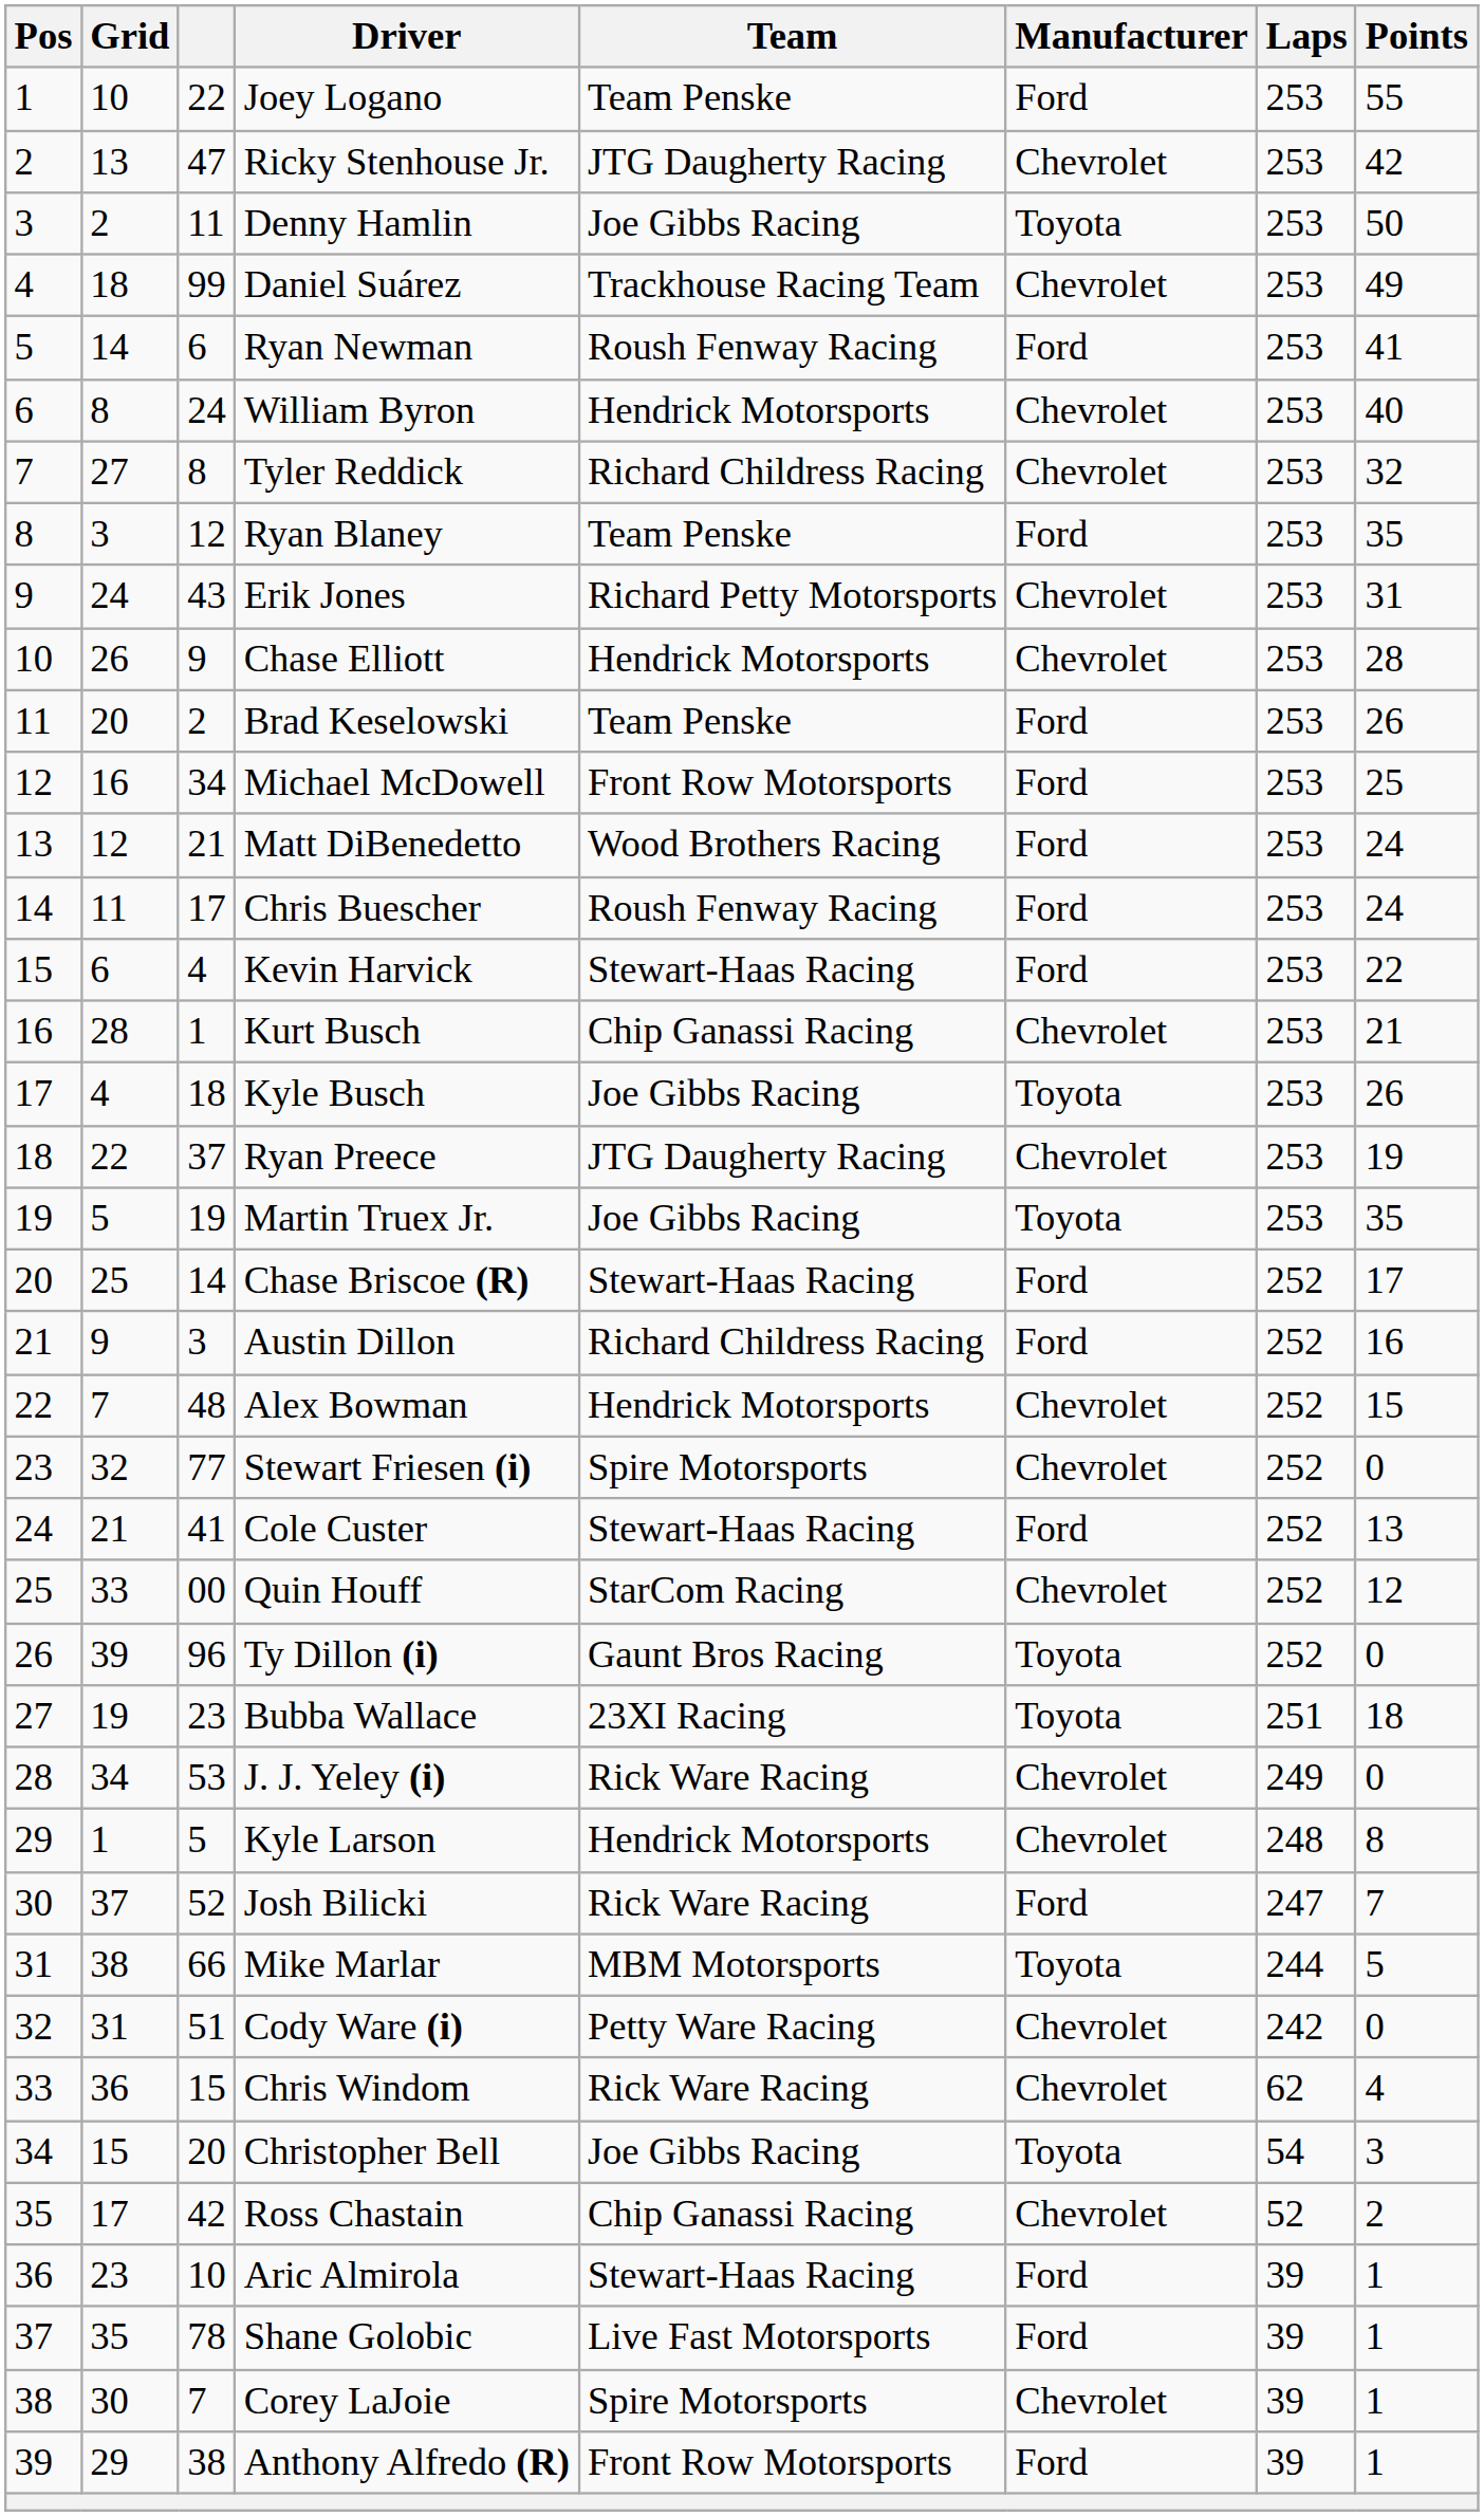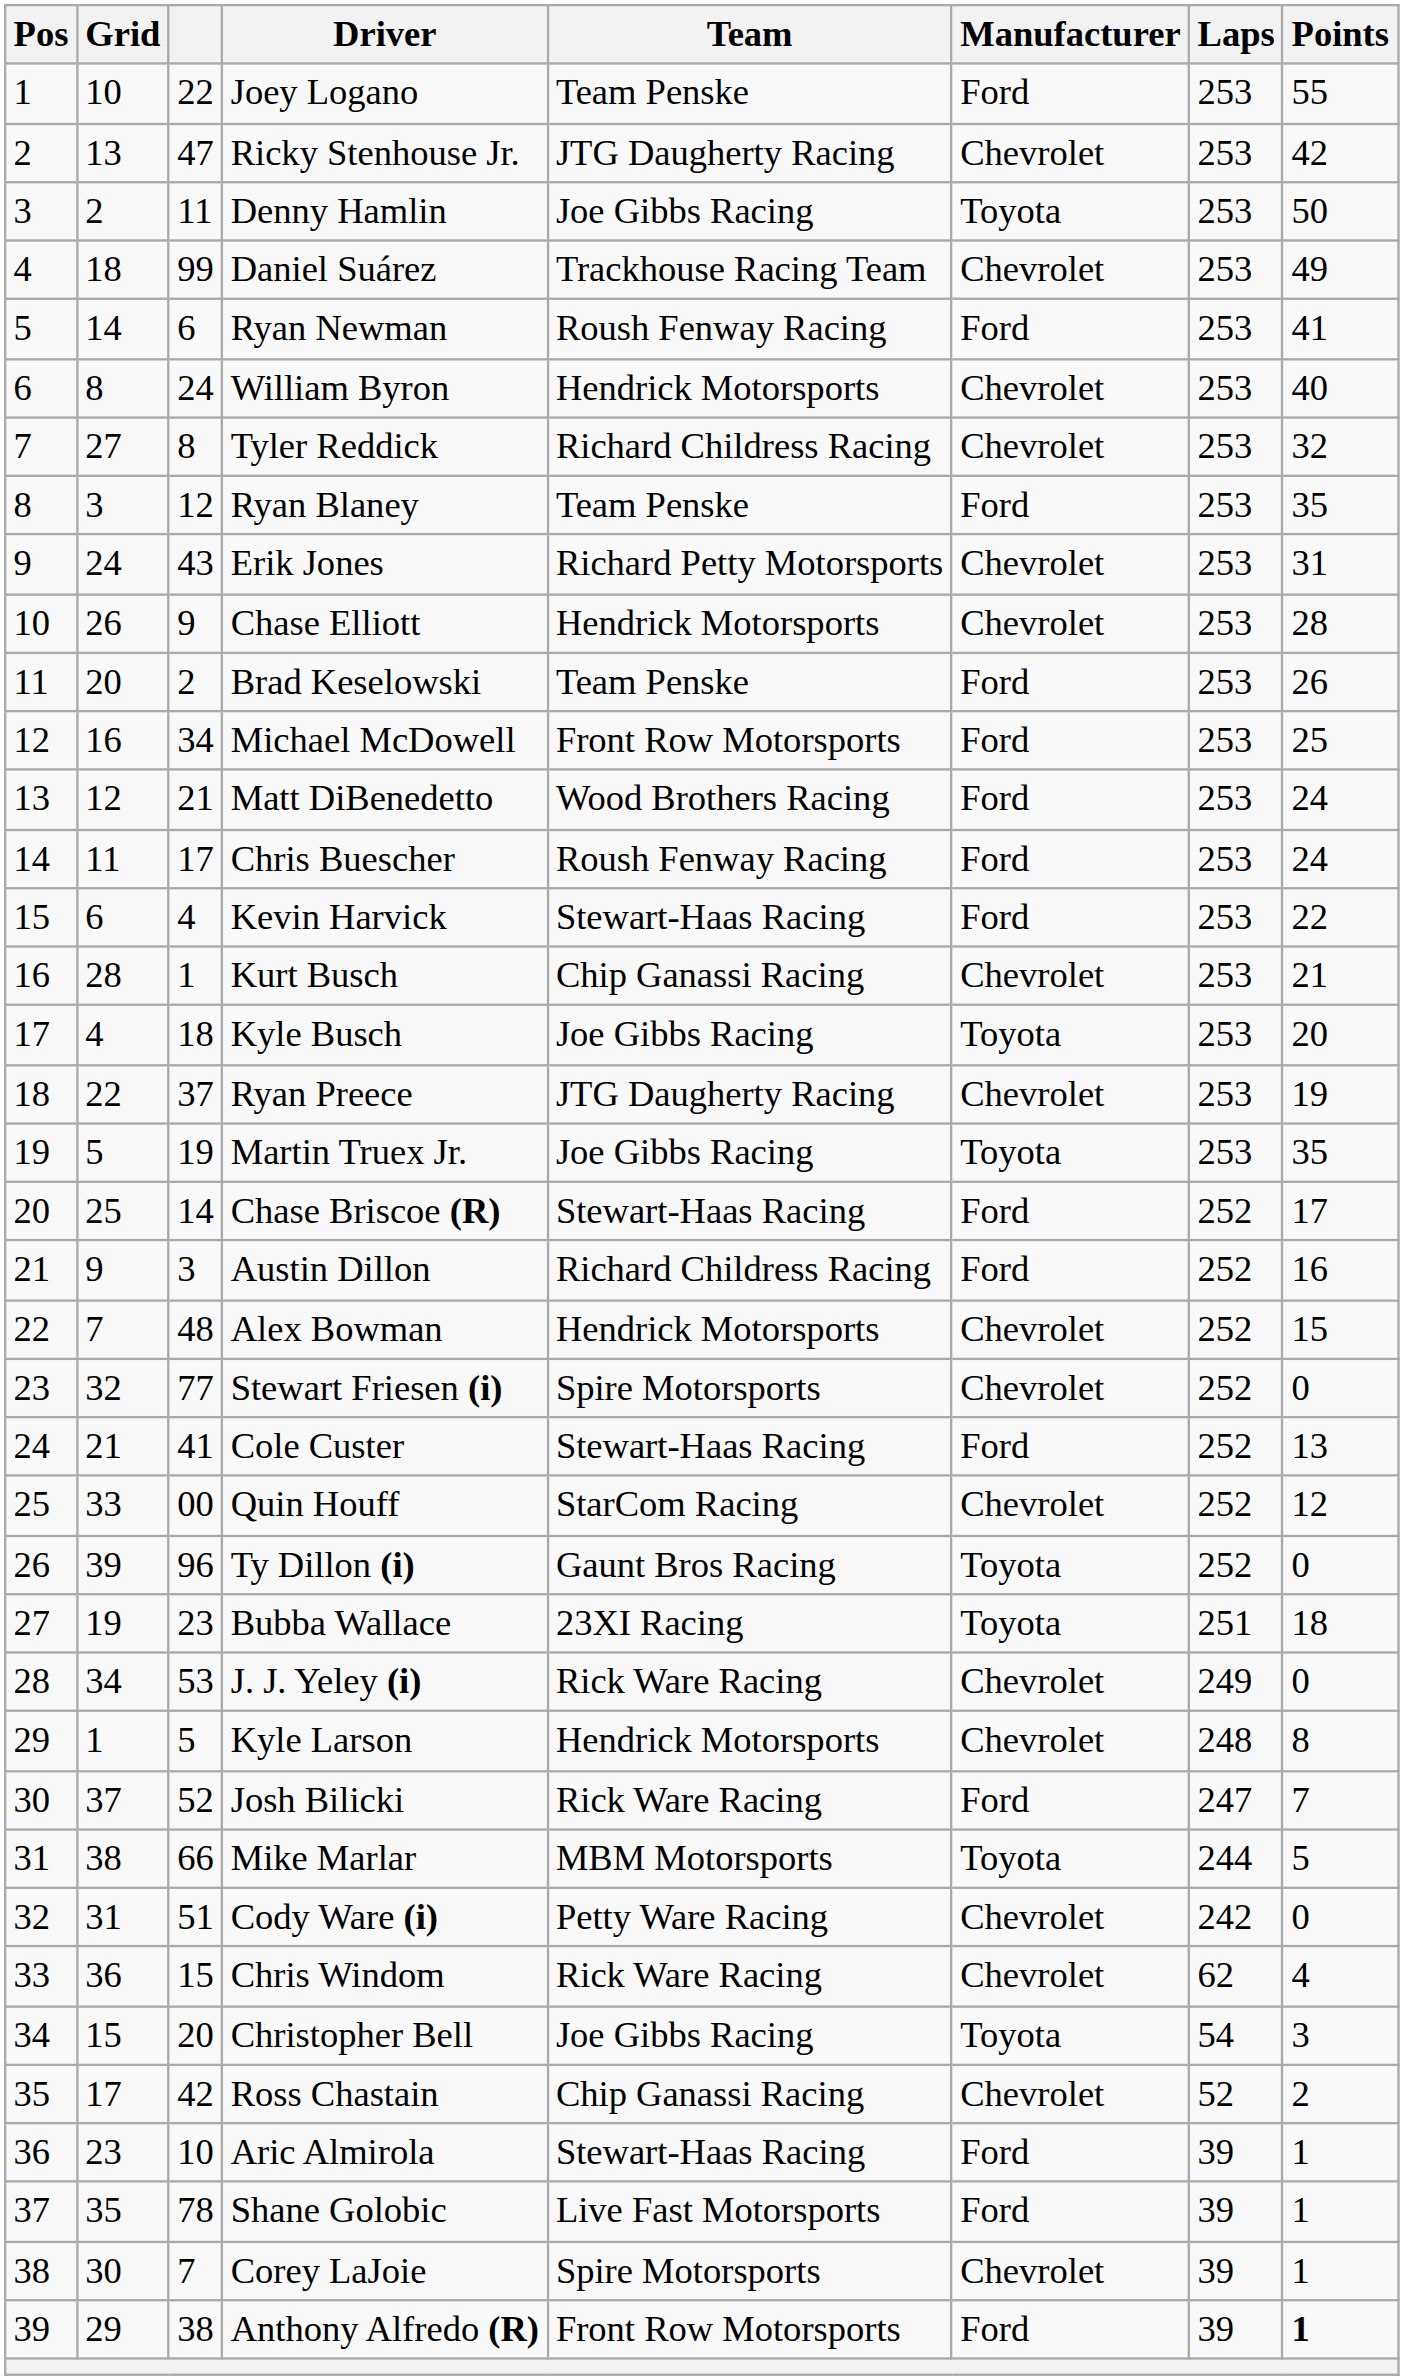 <table class="wikitable" style="font-size:98%">
 <tr>
 <th>Pos</th>
 <th>Grid</th>
 <th></th>
 <th>Driver</th>
 <th>Team</th>
 <th>Manufacturer</th>
 <th>Laps</th>
 <th>Points</th>
 </tr>
 <tr>
 <td>1</td>
 <td>10</td>
 <td>22</td>
 <td>Joey Logano</td>
 <td>Team Penske</td>
 <td>Ford</td>
 <td>253</td>
 <td>55</td>
 </tr>
 <tr>
 <td>2</td>
 <td>13</td>
 <td>47</td>
 <td>Ricky Stenhouse Jr.</td>
 <td>JTG Daugherty Racing</td>
 <td>Chevrolet</td>
 <td>253</td>
 <td>42</td>
 </tr>
 <tr>
 <td>3</td>
 <td>2</td>
 <td>11</td>
 <td>Denny Hamlin</td>
 <td>Joe Gibbs Racing</td>
 <td>Toyota</td>
 <td>253</td>
 <td>50</td>
 </tr>
 <tr>
 <td>4</td>
 <td>18</td>
 <td>99</td>
 <td>Daniel Suárez</td>
 <td>Trackhouse Racing Team</td>
 <td>Chevrolet</td>
 <td>253</td>
 <td>49</td>
 </tr>
 <tr>
 <td>5</td>
 <td>14</td>
 <td>6</td>
 <td>Ryan Newman</td>
 <td>Roush Fenway Racing</td>
 <td>Ford</td>
 <td>253</td>
 <td>41</td>
 </tr>
 <tr>
 <td>6</td>
 <td>8</td>
 <td>24</td>
 <td>William Byron</td>
 <td>Hendrick Motorsports</td>
 <td>Chevrolet</td>
 <td>253</td>
 <td>40</td>
 </tr>
 <tr>
 <td>7</td>
 <td>27</td>
 <td>8</td>
 <td>Tyler Reddick</td>
 <td>Richard Childress Racing</td>
 <td>Chevrolet</td>
 <td>253</td>
 <td>32</td>
 </tr>
 <tr>
 <td>8</td>
 <td>3</td>
 <td>12</td>
 <td>Ryan Blaney</td>
 <td>Team Penske</td>
 <td>Ford</td>
 <td>253</td>
 <td>35</td>
 </tr>
 <tr>
 <td>9</td>
 <td>24</td>
 <td>43</td>
 <td>Erik Jones</td>
 <td>Richard Petty Motorsports</td>
 <td>Chevrolet</td>
 <td>253</td>
 <td>31</td>
 </tr>
 <tr>
 <td>10</td>
 <td>26</td>
 <td>9</td>
 <td>Chase Elliott</td>
 <td>Hendrick Motorsports</td>
 <td>Chevrolet</td>
 <td>253</td>
 <td>28</td>
 </tr>
 <tr>
 <td>11</td>
 <td>20</td>
 <td>2</td>
 <td>Brad Keselowski</td>
 <td>Team Penske</td>
 <td>Ford</td>
 <td>253</td>
 <td>26</td>
 </tr>
 <tr>
 <td>12</td>
 <td>16</td>
 <td>34</td>
 <td>Michael McDowell</td>
 <td>Front Row Motorsports</td>
 <td>Ford</td>
 <td>253</td>
 <td>25</td>
 </tr>
 <tr>
 <td>13</td>
 <td>12</td>
 <td>21</td>
 <td>Matt DiBenedetto</td>
 <td>Wood Brothers Racing</td>
 <td>Ford</td>
 <td>253</td>
 <td>24</td>
 </tr>
 <tr>
 <td>14</td>
 <td>11</td>
 <td>17</td>
 <td>Chris Buescher</td>
 <td>Roush Fenway Racing</td>
 <td>Ford</td>
 <td>253</td>
 <td>24</td>
 </tr>
 <tr>
 <td>15</td>
 <td>6</td>
 <td>4</td>
 <td>Kevin Harvick</td>
 <td>Stewart-Haas Racing</td>
 <td>Ford</td>
 <td>253</td>
 <td>22</td>
 </tr>
 <tr>
 <td>16</td>
 <td>28</td>
 <td>1</td>
 <td>Kurt Busch</td>
 <td>Chip Ganassi Racing</td>
 <td>Chevrolet</td>
 <td>253</td>
 <td>21</td>
 </tr>
 <tr>
 <td>17</td>
 <td>4</td>
 <td>18</td>
 <td>Kyle Busch</td>
 <td>Joe Gibbs Racing</td>
 <td>Toyota</td>
 <td>253</td>
-<td>26</td>
+<td>20</td>
 </tr>
 <tr>
 <td>18</td>
 <td>22</td>
 <td>37</td>
 <td>Ryan Preece</td>
 <td>JTG Daugherty Racing</td>
 <td>Chevrolet</td>
 <td>253</td>
 <td>19</td>
 </tr>
 <tr>
 <td>19</td>
 <td>5</td>
 <td>19</td>
 <td>Martin Truex Jr.</td>
 <td>Joe Gibbs Racing</td>
 <td>Toyota</td>
 <td>253</td>
 <td>35</td>
 </tr>
 <tr>
 <td>20</td>
 <td>25</td>
 <td>14</td>
 <td>Chase Briscoe <strong>(R)</strong></td>
 <td>Stewart-Haas Racing</td>
 <td>Ford</td>
 <td>252</td>
 <td>17</td>
 </tr>
 <tr>
 <td>21</td>
 <td>9</td>
 <td>3</td>
 <td>Austin Dillon</td>
 <td>Richard Childress Racing</td>
 <td>Ford</td>
 <td>252</td>
 <td>16</td>
 </tr>
 <tr>
 <td>22</td>
 <td>7</td>
 <td>48</td>
 <td>Alex Bowman</td>
 <td>Hendrick Motorsports</td>
 <td>Chevrolet</td>
 <td>252</td>
 <td>15</td>
 </tr>
 <tr>
 <td>23</td>
 <td>32</td>
 <td>77</td>
 <td>Stewart Friesen <strong>(i)</strong></td>
 <td>Spire Motorsports</td>
 <td>Chevrolet</td>
 <td>252</td>
 <td>0</td>
 </tr>
 <tr>
 <td>24</td>
 <td>21</td>
 <td>41</td>
 <td>Cole Custer</td>
 <td>Stewart-Haas Racing</td>
 <td>Ford</td>
 <td>252</td>
 <td>13</td>
 </tr>
 <tr>
 <td>25</td>
 <td>33</td>
 <td>00</td>
 <td>Quin Houff</td>
 <td>StarCom Racing</td>
 <td>Chevrolet</td>
 <td>252</td>
 <td>12</td>
 </tr>
 <tr>
 <td>26</td>
 <td>39</td>
 <td>96</td>
 <td>Ty Dillon <strong>(i)</strong></td>
 <td>Gaunt Bros Racing</td>
 <td>Toyota</td>
 <td>252</td>
 <td>0</td>
 </tr>
 <tr>
 <td>27</td>
 <td>19</td>
 <td>23</td>
 <td>Bubba Wallace</td>
 <td>23XI Racing</td>
 <td>Toyota</td>
 <td>251</td>
 <td>18</td>
 </tr>
 <tr>
 <td>28</td>
 <td>34</td>
 <td>53</td>
 <td>J. J. Yeley <strong>(i)</strong></td>
 <td>Rick Ware Racing</td>
 <td>Chevrolet</td>
 <td>249</td>
 <td>0</td>
 </tr>
 <tr>
 <td>29</td>
 <td>1</td>
 <td>5</td>
 <td>Kyle Larson</td>
 <td>Hendrick Motorsports</td>
 <td>Chevrolet</td>
 <td>248</td>
 <td>8</td>
 </tr>
 <tr>
 <td>30</td>
 <td>37</td>
 <td>52</td>
 <td>Josh Bilicki</td>
 <td>Rick Ware Racing</td>
 <td>Ford</td>
 <td>247</td>
 <td>7</td>
 </tr>
 <tr>
 <td>31</td>
 <td>38</td>
 <td>66</td>
 <td>Mike Marlar</td>
 <td>MBM Motorsports</td>
 <td>Toyota</td>
 <td>244</td>
 <td>5</td>
 </tr>
 <tr>
 <td>32</td>
 <td>31</td>
 <td>51</td>
 <td>Cody Ware <strong>(i)</strong></td>
 <td>Petty Ware Racing</td>
 <td>Chevrolet</td>
 <td>242</td>
 <td>0</td>
 </tr>
 <tr>
 <td>33</td>
 <td>36</td>
 <td>15</td>
 <td>Chris Windom</td>
 <td>Rick Ware Racing</td>
 <td>Chevrolet</td>
 <td>62</td>
 <td>4</td>
 </tr>
 <tr>
 <td>34</td>
 <td>15</td>
 <td>20</td>
 <td>Christopher Bell</td>
 <td>Joe Gibbs Racing</td>
 <td>Toyota</td>
 <td>54</td>
 <td>3</td>
 </tr>
 <tr>
 <td>35</td>
 <td>17</td>
 <td>42</td>
 <td>Ross Chastain</td>
 <td>Chip Ganassi Racing</td>
 <td>Chevrolet</td>
 <td>52</td>
 <td>2</td>
 </tr>
 <tr>
 <td>36</td>
 <td>23</td>
 <td>10</td>
 <td>Aric Almirola</td>
 <td>Stewart-Haas Racing</td>
 <td>Ford</td>
 <td>39</td>
 <td>1</td>
 </tr>
 <tr>
 <td>37</td>
 <td>35</td>
 <td>78</td>
 <td>Shane Golobic</td>
 <td>Live Fast Motorsports</td>
 <td>Ford</td>
 <td>39</td>
 <td>1</td>
 </tr>
 <tr>
 <td>38</td>
 <td>30</td>
 <td>7</td>
 <td>Corey LaJoie</td>
 <td>Spire Motorsports</td>
 <td>Chevrolet</td>
 <td>39</td>
 <td>1</td>
 </tr>
 <tr>
 <td>39</td>
 <td>29</td>
 <td>38</td>
 <td>Anthony Alfredo <strong>(R)</strong></td>
 <td>Front Row Motorsports</td>
 <td>Ford</td>
 <td>39</td>
-<td>1</td>
+<td><strong>1</strong></td>
 </tr>
 <tr>
 <th colspan="8"></th>
 </tr>
 </table>
